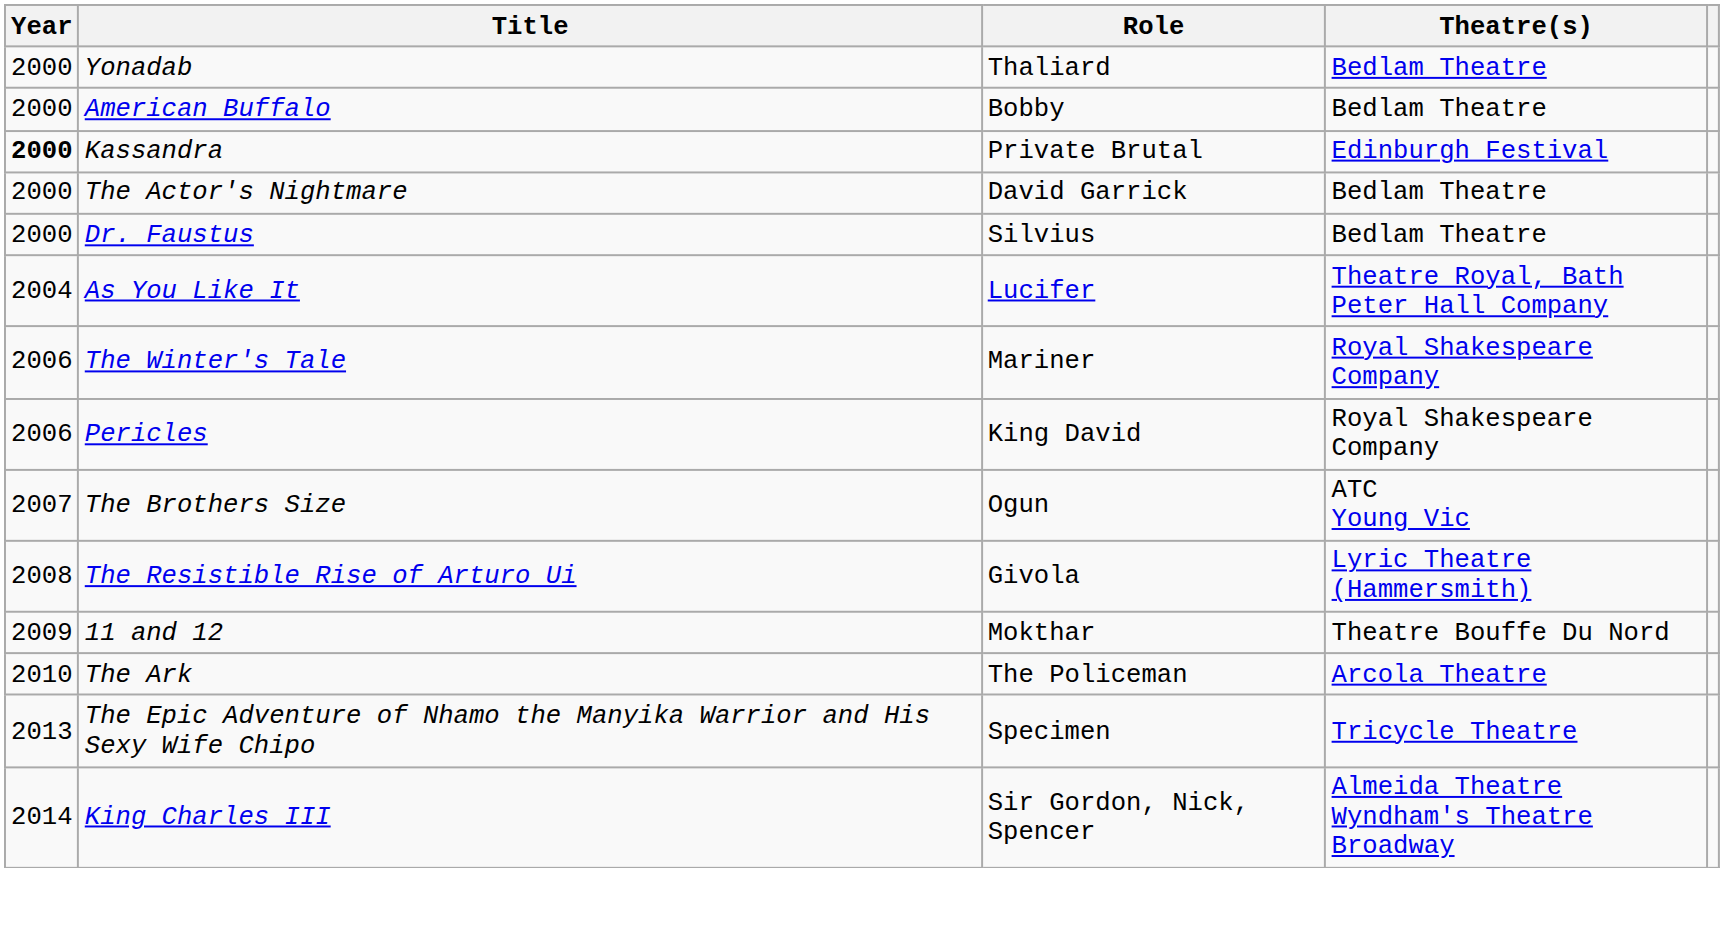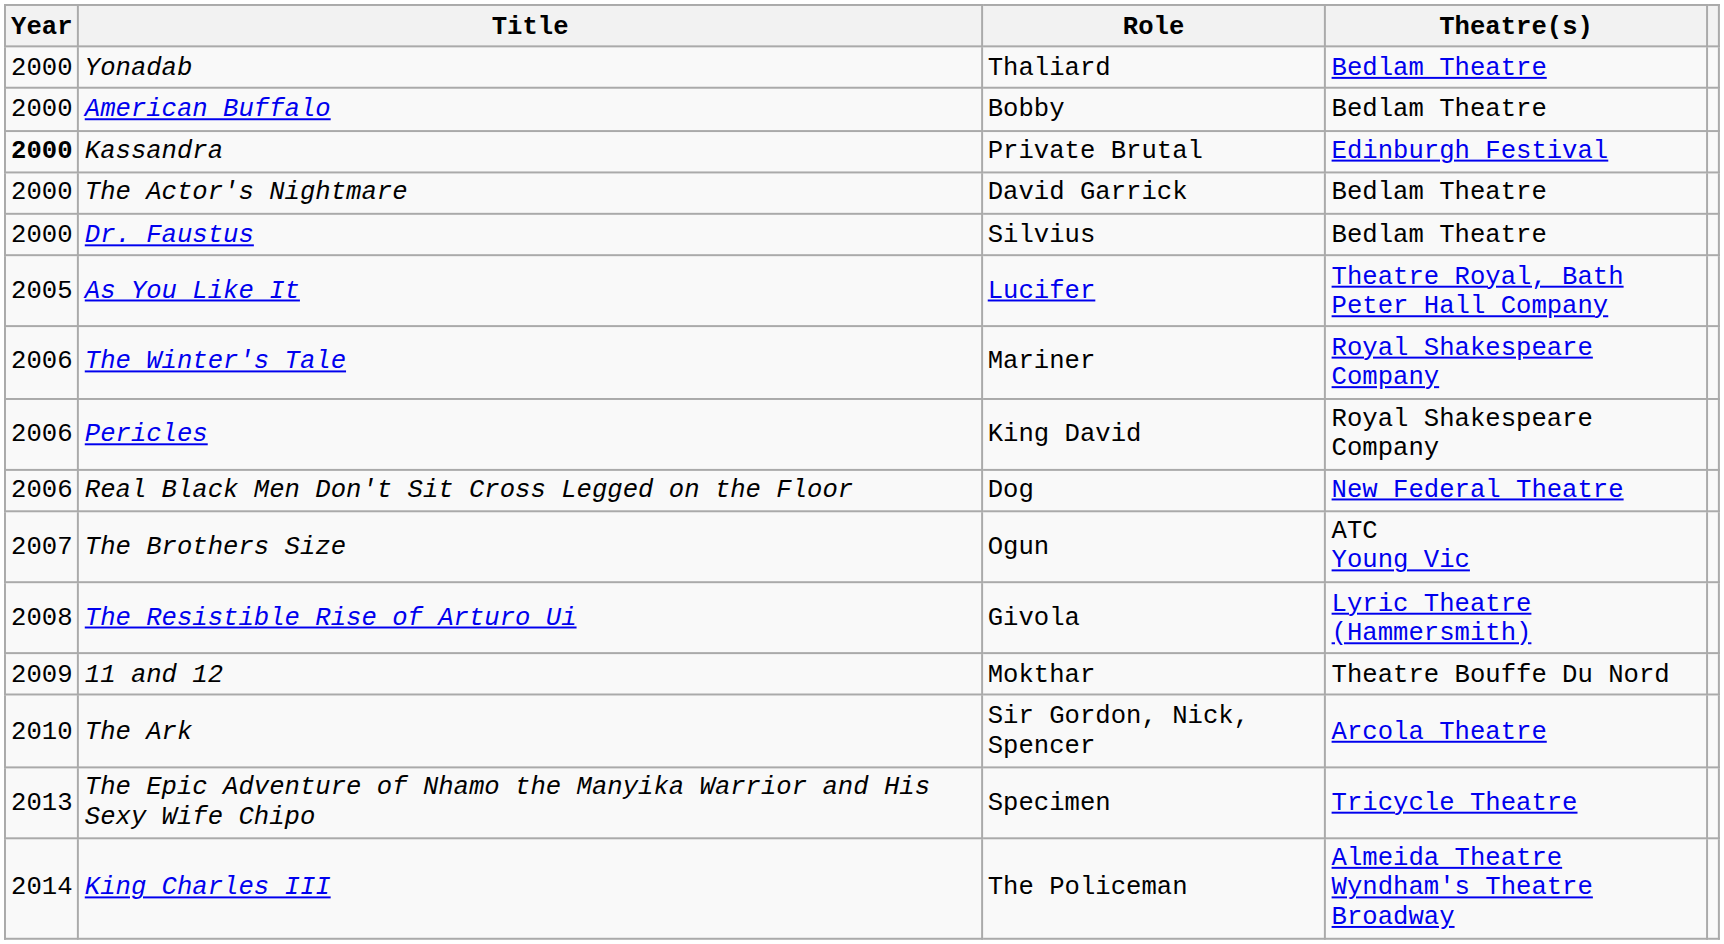 <table class="wikitable sortable">
 <tr>
 <th>Year</th>
 <th>Title</th>
 <th>Role</th>
 <th class="unsortable">Theatre(s)</th>
 <th class="unsortable"></th>
 </tr>
 <tr>
 <td>2000</td>
 <td><em>Yonadab</em></td>
 <td>Thaliard</td>
 <td><a href='#'>Bedlam Theatre</a></td>
 <td></td>
 </tr>
 <tr>
 <td>2000</td>
 <td><em><a href='#'>American Buffalo</a></em></td>
 <td>Bobby</td>
 <td>Bedlam Theatre</td>
 <td></td>
 </tr>
 <tr>
 <td><strong>2000</strong></td>
 <td><em>Kassandra</em></td>
 <td>Private Brutal</td>
 <td><a href='#'>Edinburgh Festival</a></td>
 <td></td>
 </tr>
 <tr>
 <td>2000</td>
 <td><em>The Actor's Nightmare</em></td>
 <td>David Garrick</td>
 <td>Bedlam Theatre</td>
 <td></td>
 </tr>
 <tr>
 <td>2000</td>
 <td><em><a href='#'>Dr. Faustus</a></em></td>
 <td>Silvius</td>
 <td>Bedlam Theatre</td>
 <td></td>
 </tr>
 <tr>
-<td>2004</td>
+<td>2005</td>
 <td><em><a href='#'>As You Like It</a></em></td>
 <td><a href='#'>Lucifer</a></td>
 <td><a href='#'>Theatre Royal, Bath</a> <br><a href='#'>Peter Hall Company</a></td>
 <td></td>
 </tr>
 <tr>
 <td>2006</td>
 <td><em><a href='#'>The Winter's Tale</a></em></td>
 <td>Mariner</td>
 <td><a href='#'>Royal Shakespeare Company</a></td>
 <td></td>
 </tr>
 <tr>
 <td>2006</td>
 <td><em><a href='#'>Pericles</a></em></td>
 <td>King David</td>
 <td>Royal Shakespeare Company</td>
+<td></td>
+</tr>
+<tr>
+<td>2006</td>
+<td><em>Real Black Men Don't Sit Cross Legged on the Floor</em></td>
+<td>Dog</td>
+<td><a href='#'>New Federal Theatre</a></td>
 <td></td>
 </tr>
 <tr>
 <td>2007</td>
 <td><em>The Brothers Size</em></td>
 <td>Ogun</td>
 <td>ATC <br><a href='#'>Young Vic</a></td>
 <td></td>
 </tr>
 <tr>
 <td>2008</td>
 <td><em><a href='#'>The Resistible Rise of Arturo Ui</a></em></td>
 <td>Givola</td>
 <td><a href='#'>Lyric Theatre (Hammersmith)</a></td>
 <td></td>
 </tr>
 <tr>
 <td>2009</td>
 <td><em>11 and 12</em></td>
 <td>Mokthar</td>
 <td>Theatre Bouffe Du Nord</td>
 <td></td>
 </tr>
 <tr>
 <td>2010</td>
 <td><em>The Ark</em></td>
-<td>The Policeman</td>
+<td>Sir Gordon, Nick, Spencer</td>
 <td><a href='#'>Arcola Theatre</a></td>
 <td></td>
 </tr>
 <tr>
 <td>2013</td>
 <td><em>The Epic Adventure of Nhamo the Manyika Warrior and His Sexy Wife Chipo</em></td>
 <td>Specimen</td>
 <td><a href='#'>Tricycle Theatre</a></td>
 <td></td>
 </tr>
 <tr>
 <td>2014</td>
 <td><em><a href='#'>King Charles III</a></em></td>
-<td>Sir Gordon, Nick, Spencer</td>
+<td>The Policeman</td>
 <td><a href='#'>Almeida Theatre</a> <br><a href='#'>Wyndham's Theatre</a> <br><a href='#'>Broadway</a></td>
 <td></td>
 </tr>
 </table>
